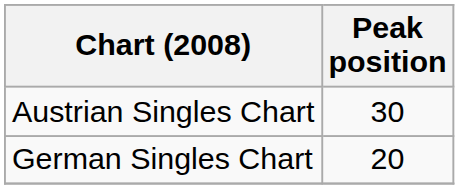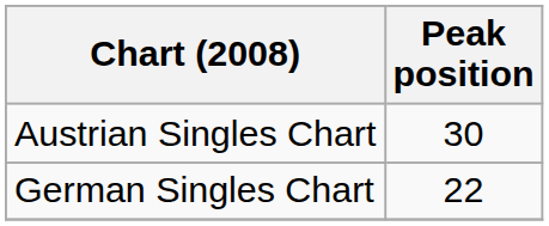 <table class="wikitable">
 <tr>
 <th>Chart (2008)</th>
 <th>Peak<br>position <br></th>
 </tr>
 <tr>
 <td>Austrian Singles Chart</td>
 <td align="center">30</td>
 </tr>
 <tr>
 <td>German Singles Chart</td>
-<td align="center">20</td>
+<td align="center">22</td>
 </tr>
 <tr>
 </tr>
 </table>
